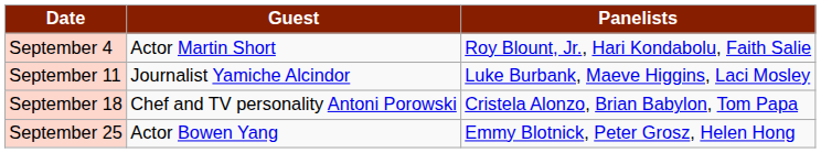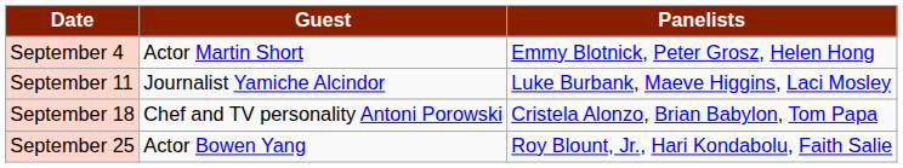 <table class="wikitable">
 <tr>
 <th style="background:#871E00;color:#FFFFFF;">Date</th>
 <th style="background:#871E00;color:#FFFFFF;">Guest</th>
 <th style="background:#871E00;color:#FFFFFF;">Panelists</th>
 </tr>
 <tr>
 <td style="background:#FDD6CC;color:#000000;">September 4</td>
 <td>Actor <a href='#'>Martin Short</a></td>
-<td><a href='#'>Roy Blount, Jr.</a>, <a href='#'>Hari Kondabolu</a>, <a href='#'>Faith Salie</a></td>
+<td><a href='#'>Emmy Blotnick</a>, <a href='#'>Peter Grosz</a>, <a href='#'>Helen Hong</a></td>
 </tr>
 <tr>
 <td style="background:#FDD6CC;color:#000000;">September 11</td>
 <td>Journalist <a href='#'>Yamiche Alcindor</a></td>
 <td><a href='#'>Luke Burbank</a>, <a href='#'>Maeve Higgins</a>, <a href='#'>Laci Mosley</a></td>
 </tr>
 <tr>
 <td style="background:#FDD6CC;color:#000000;">September 18</td>
 <td>Chef and TV personality <a href='#'>Antoni Porowski</a></td>
 <td><a href='#'>Cristela Alonzo</a>, <a href='#'>Brian Babylon</a>, <a href='#'>Tom Papa</a></td>
 </tr>
 <tr>
 <td style="background:#FDD6CC;color:#000000;">September 25</td>
 <td>Actor <a href='#'>Bowen Yang</a></td>
-<td><a href='#'>Emmy Blotnick</a>, <a href='#'>Peter Grosz</a>, <a href='#'>Helen Hong</a></td>
+<td><a href='#'>Roy Blount, Jr.</a>, <a href='#'>Hari Kondabolu</a>, <a href='#'>Faith Salie</a></td>
 </tr>
 </table>
